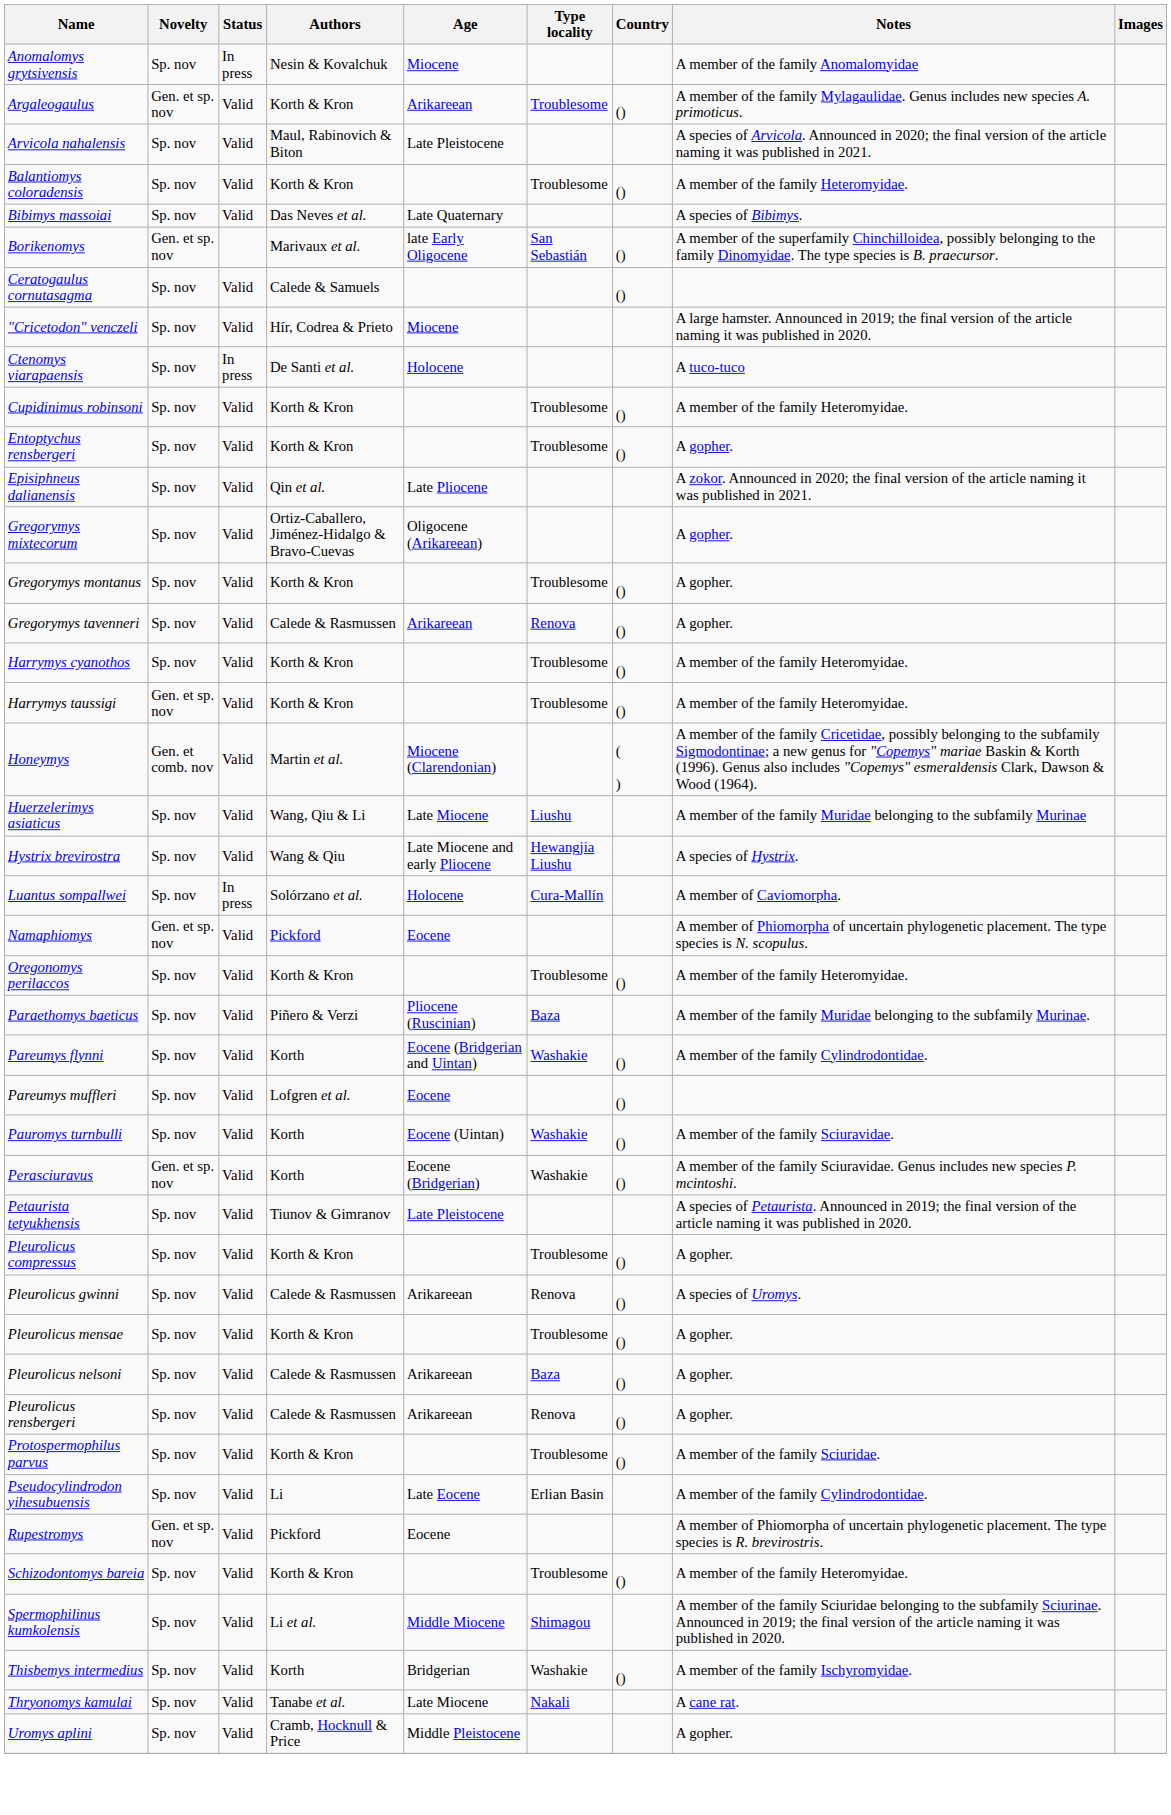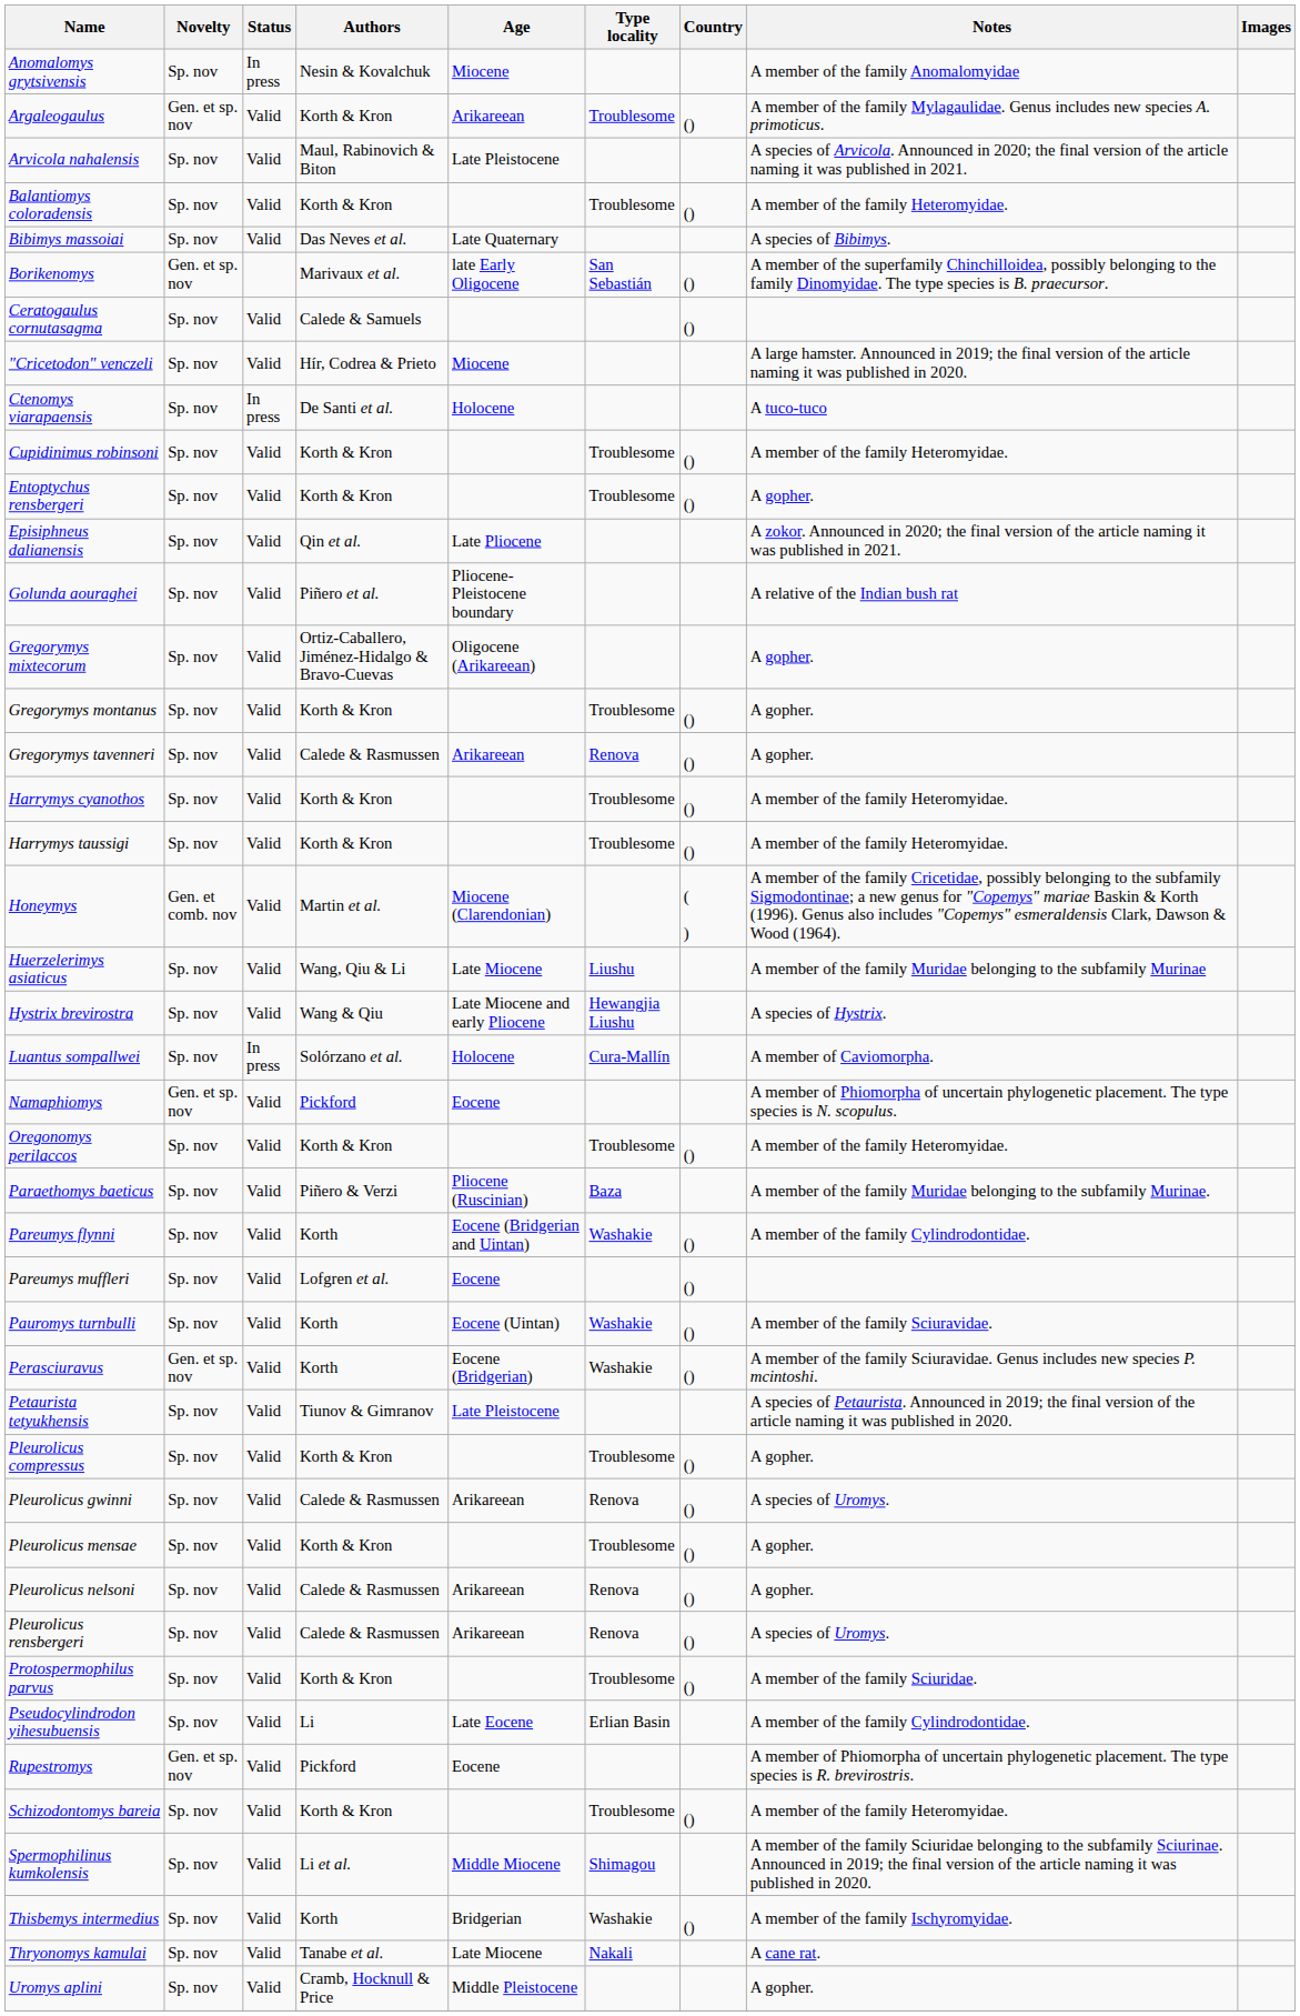 <table class="wikitable sortable" align="center" width="100%">
 <tr>
 <th>Name</th>
 <th>Novelty</th>
 <th>Status</th>
 <th>Authors</th>
 <th>Age</th>
 <th>Type locality</th>
 <th>Country</th>
 <th>Notes</th>
 <th>Images</th>
 </tr>
 <tr>
 <td><em><a href='#'>Anomalomys grytsivensis</a></em></td>
 <td>Sp. nov</td>
 <td>In press</td>
 <td>Nesin & Kovalchuk</td>
 <td><a href='#'>Miocene</a></td>
 <td></td>
 <td></td>
 <td>A member of the family <a href='#'>Anomalomyidae</a></td>
 <td></td>
 </tr>
 <tr>
 <td><em><a href='#'>Argaleogaulus</a></em></td>
 <td>Gen. et sp. nov</td>
 <td>Valid</td>
 <td>Korth & Kron</td>
 <td><a href='#'>Arikareean</a></td>
 <td><a href='#'>Troublesome</a></td>
 <td><br>()</td>
 <td>A member of the family <a href='#'>Mylagaulidae</a>. Genus includes new species <em>A. primoticus</em>.</td>
 <td></td>
 </tr>
 <tr>
 <td><em><a href='#'>Arvicola nahalensis</a></em></td>
 <td>Sp. nov</td>
 <td>Valid</td>
 <td>Maul, Rabinovich & Biton</td>
 <td>Late Pleistocene</td>
 <td></td>
 <td></td>
 <td>A species of <em><a href='#'>Arvicola</a></em>. Announced in 2020; the final version of the article naming it was published in 2021.</td>
 <td></td>
 </tr>
 <tr>
 <td><em><a href='#'>Balantiomys coloradensis</a></em></td>
 <td>Sp. nov</td>
 <td>Valid</td>
 <td>Korth & Kron</td>
 <td></td>
 <td>Troublesome</td>
 <td><br>()</td>
 <td>A member of the family <a href='#'>Heteromyidae</a>.</td>
 <td></td>
 </tr>
 <tr>
 <td><em><a href='#'>Bibimys massoiai</a></em></td>
 <td>Sp. nov</td>
 <td>Valid</td>
 <td>Das Neves <em>et al.</em></td>
 <td>Late Quaternary</td>
 <td></td>
 <td></td>
 <td>A species of <em><a href='#'>Bibimys</a></em>.</td>
 <td></td>
 </tr>
 <tr>
 <td><em><a href='#'>Borikenomys</a></em></td>
 <td>Gen. et sp. nov</td>
 <td></td>
 <td>Marivaux <em>et al.</em></td>
 <td>late <a href='#'>Early Oligocene</a></td>
 <td><a href='#'>San Sebastián</a></td>
 <td><br>()</td>
 <td>A member of the superfamily <a href='#'>Chinchilloidea</a>, possibly belonging to the family <a href='#'>Dinomyidae</a>. The type species is <em>B. praecursor</em>.</td>
 <td></td>
 </tr>
 <tr>
 <td><em><a href='#'>Ceratogaulus cornutasagma</a></em></td>
 <td>Sp. nov</td>
 <td>Valid</td>
 <td>Calede & Samuels</td>
 <td></td>
 <td></td>
 <td><br>()</td>
 <td></td>
 <td></td>
 </tr>
 <tr>
 <td><em><a href='#'>"Cricetodon" venczeli</a></em></td>
 <td>Sp. nov</td>
 <td>Valid</td>
 <td>Hír, Codrea & Prieto</td>
 <td><a href='#'>Miocene</a></td>
 <td></td>
 <td></td>
 <td>A large hamster. Announced in 2019; the final version of the article naming it was published in 2020.</td>
 <td></td>
 </tr>
 <tr>
 <td><em><a href='#'>Ctenomys viarapaensis</a></em></td>
 <td>Sp. nov</td>
 <td>In press</td>
 <td>De Santi <em>et al.</em></td>
 <td><a href='#'>Holocene</a></td>
 <td></td>
 <td></td>
 <td>A <a href='#'>tuco-tuco</a></td>
 <td></td>
 </tr>
 <tr>
 <td><em><a href='#'>Cupidinimus robinsoni</a></em></td>
 <td>Sp. nov</td>
 <td>Valid</td>
 <td>Korth & Kron</td>
 <td></td>
 <td>Troublesome</td>
 <td><br>()</td>
 <td>A member of the family Heteromyidae.</td>
 <td></td>
 </tr>
 <tr>
 <td><em><a href='#'>Entoptychus rensbergeri</a></em></td>
 <td>Sp. nov</td>
 <td>Valid</td>
 <td>Korth & Kron</td>
 <td></td>
 <td>Troublesome</td>
 <td><br>()</td>
 <td>A <a href='#'>gopher</a>.</td>
 <td></td>
 </tr>
 <tr>
 <td><em><a href='#'>Episiphneus dalianensis</a></em></td>
 <td>Sp. nov</td>
 <td>Valid</td>
 <td>Qin <em>et al.</em></td>
 <td>Late <a href='#'>Pliocene</a></td>
 <td></td>
 <td></td>
 <td>A <a href='#'>zokor</a>. Announced in 2020; the final version of the article naming it was published in 2021.</td>
 <td></td>
 </tr>
 <tr>
+<td><em><a href='#'>Golunda aouraghei</a></em></td>
+<td>Sp. nov</td>
+<td>Valid</td>
+<td>Piñero <em>et al.</em></td>
+<td>Pliocene-Pleistocene boundary</td>
+<td></td>
+<td></td>
+<td>A relative of the <a href='#'>Indian bush rat</a></td>
+<td></td>
+</tr>
+<tr>
 <td><em><a href='#'>Gregorymys mixtecorum</a></em></td>
 <td>Sp. nov</td>
 <td>Valid</td>
 <td>Ortiz-Caballero, Jiménez-Hidalgo & Bravo-Cuevas</td>
 <td>Oligocene (<a href='#'>Arikareean</a>)</td>
 <td></td>
 <td></td>
 <td>A <a href='#'>gopher</a>.</td>
 <td></td>
 </tr>
 <tr>
 <td><em>Gregorymys montanus</em></td>
 <td>Sp. nov</td>
 <td>Valid</td>
 <td>Korth & Kron</td>
 <td></td>
 <td>Troublesome</td>
 <td><br>()</td>
 <td>A gopher.</td>
 <td></td>
 </tr>
 <tr>
 <td><em>Gregorymys tavenneri</em></td>
 <td>Sp. nov</td>
 <td>Valid</td>
 <td>Calede & Rasmussen</td>
 <td><a href='#'>Arikareean</a></td>
 <td><a href='#'>Renova</a></td>
 <td><br>()</td>
 <td>A gopher.</td>
 <td></td>
 </tr>
 <tr>
 <td><em><a href='#'>Harrymys cyanothos</a></em></td>
 <td>Sp. nov</td>
 <td>Valid</td>
 <td>Korth & Kron</td>
 <td></td>
 <td>Troublesome</td>
 <td><br>()</td>
 <td>A member of the family Heteromyidae.</td>
 <td></td>
 </tr>
 <tr>
 <td><em>Harrymys taussigi</em></td>
-<td>Gen. et sp. nov</td>
+<td>Sp. nov</td>
 <td>Valid</td>
 <td>Korth & Kron</td>
 <td></td>
 <td>Troublesome</td>
 <td><br>()</td>
 <td>A member of the family Heteromyidae.</td>
 <td></td>
 </tr>
 <tr>
 <td><em><a href='#'>Honeymys</a></em></td>
 <td>Gen. et comb. nov</td>
 <td>Valid</td>
 <td>Martin <em>et al.</em></td>
 <td><a href='#'>Miocene</a> (<a href='#'>Clarendonian</a>)</td>
 <td></td>
 <td><br>(<br><br>)</td>
 <td>A member of the family <a href='#'>Cricetidae</a>, possibly belonging to the subfamily <a href='#'>Sigmodontinae</a>; a new genus for <em>"<a href='#'>Copemys</a>" mariae</em> Baskin & Korth (1996). Genus also includes <em>"Copemys" esmeraldensis</em> Clark, Dawson & Wood (1964).</td>
 <td></td>
 </tr>
 <tr>
 <td><em><a href='#'>Huerzelerimys asiaticus</a></em></td>
 <td>Sp. nov</td>
 <td>Valid</td>
 <td>Wang, Qiu & Li</td>
 <td>Late <a href='#'>Miocene</a></td>
 <td><a href='#'>Liushu</a></td>
 <td></td>
 <td>A member of the family <a href='#'>Muridae</a> belonging to the subfamily <a href='#'>Murinae</a></td>
 <td></td>
 </tr>
 <tr>
 <td><em><a href='#'>Hystrix brevirostra</a></em></td>
 <td>Sp. nov</td>
 <td>Valid</td>
 <td>Wang & Qiu</td>
 <td>Late Miocene and early <a href='#'>Pliocene</a></td>
 <td><a href='#'>Hewangjia</a><br><a href='#'>Liushu</a></td>
 <td></td>
 <td>A species of <em><a href='#'>Hystrix</a></em>.</td>
 <td></td>
 </tr>
 <tr>
 <td><em><a href='#'>Luantus sompallwei</a></em></td>
 <td>Sp. nov</td>
 <td>In press</td>
 <td>Solórzano <em>et al.</em></td>
 <td><a href='#'>Holocene</a></td>
 <td><a href='#'>Cura-Mallín</a></td>
 <td></td>
 <td>A member of <a href='#'>Caviomorpha</a>.</td>
 <td></td>
 </tr>
 <tr>
 <td><em><a href='#'>Namaphiomys</a></em></td>
 <td>Gen. et sp. nov</td>
 <td>Valid</td>
 <td><a href='#'>Pickford</a></td>
 <td><a href='#'>Eocene</a></td>
 <td></td>
 <td></td>
 <td>A member of <a href='#'>Phiomorpha</a> of uncertain phylogenetic placement. The type species is <em>N. scopulus</em>.</td>
 <td></td>
 </tr>
 <tr>
 <td><em><a href='#'>Oregonomys perilaccos</a></em></td>
 <td>Sp. nov</td>
 <td>Valid</td>
 <td>Korth & Kron</td>
 <td></td>
 <td>Troublesome</td>
 <td><br>()</td>
 <td>A member of the family Heteromyidae.</td>
 <td></td>
 </tr>
 <tr>
 <td><em><a href='#'>Paraethomys baeticus</a></em></td>
 <td>Sp. nov</td>
 <td>Valid</td>
 <td>Piñero & Verzi</td>
 <td><a href='#'>Pliocene</a> (<a href='#'>Ruscinian</a>)</td>
 <td><a href='#'>Baza</a></td>
 <td></td>
 <td>A member of the family <a href='#'>Muridae</a> belonging to the subfamily <a href='#'>Murinae</a>.</td>
 <td></td>
 </tr>
 <tr>
 <td><em><a href='#'>Pareumys flynni</a></em></td>
 <td>Sp. nov</td>
 <td>Valid</td>
 <td>Korth</td>
 <td><a href='#'>Eocene</a> (<a href='#'>Bridgerian</a> and <a href='#'>Uintan</a>)</td>
 <td><a href='#'>Washakie</a></td>
 <td><br>()</td>
 <td>A member of the family <a href='#'>Cylindrodontidae</a>.</td>
 <td></td>
 </tr>
 <tr>
 <td><em>Pareumys muffleri</em></td>
 <td>Sp. nov</td>
 <td>Valid</td>
 <td>Lofgren <em>et al.</em></td>
 <td><a href='#'>Eocene</a></td>
 <td></td>
 <td><br>()</td>
 <td></td>
 <td></td>
 </tr>
 <tr>
 <td><em><a href='#'>Pauromys turnbulli</a></em></td>
 <td>Sp. nov</td>
 <td>Valid</td>
 <td>Korth</td>
 <td><a href='#'>Eocene</a> (Uintan)</td>
 <td><a href='#'>Washakie</a></td>
 <td><br>()</td>
 <td>A member of the family <a href='#'>Sciuravidae</a>.</td>
 <td></td>
 </tr>
 <tr>
 <td><em><a href='#'>Perasciuravus</a></em></td>
 <td>Gen. et sp. nov</td>
 <td>Valid</td>
 <td>Korth</td>
 <td>Eocene (<a href='#'>Bridgerian</a>)</td>
 <td>Washakie</td>
 <td><br>()</td>
 <td>A member of the family Sciuravidae. Genus includes new species <em>P. mcintoshi</em>.</td>
 <td></td>
 </tr>
 <tr>
 <td><em><a href='#'>Petaurista tetyukhensis</a></em></td>
 <td>Sp. nov</td>
 <td>Valid</td>
 <td>Tiunov & Gimranov</td>
 <td><a href='#'>Late Pleistocene</a></td>
 <td></td>
 <td></td>
 <td>A species of <em><a href='#'>Petaurista</a></em>. Announced in 2019; the final version of the article naming it was published in 2020.</td>
 <td></td>
 </tr>
 <tr>
 <td><em><a href='#'>Pleurolicus compressus</a></em></td>
 <td>Sp. nov</td>
 <td>Valid</td>
 <td>Korth & Kron</td>
 <td></td>
 <td>Troublesome</td>
 <td><br>()</td>
 <td>A gopher.</td>
 <td></td>
 </tr>
 <tr>
 <td><em>Pleurolicus gwinni</em></td>
 <td>Sp. nov</td>
 <td>Valid</td>
 <td>Calede & Rasmussen</td>
 <td>Arikareean</td>
 <td>Renova</td>
 <td><br>()</td>
 <td>A species of <em><a href='#'>Uromys</a></em>.</td>
 <td></td>
 </tr>
 <tr>
 <td><em>Pleurolicus mensae</em></td>
 <td>Sp. nov</td>
 <td>Valid</td>
 <td>Korth & Kron</td>
 <td></td>
 <td>Troublesome</td>
 <td><br>()</td>
 <td>A gopher.</td>
 <td></td>
 </tr>
 <tr>
 <td><em>Pleurolicus nelsoni</em></td>
 <td>Sp. nov</td>
 <td>Valid</td>
 <td>Calede & Rasmussen</td>
 <td>Arikareean</td>
-<td><a href='#'>Baza</a></td>
+<td>Renova</td>
 <td><br>()</td>
 <td>A gopher.</td>
 <td></td>
 </tr>
 <tr>
 <td><em>Pleurolicus rensbergeri</em></td>
 <td>Sp. nov</td>
 <td>Valid</td>
 <td>Calede & Rasmussen</td>
 <td>Arikareean</td>
 <td>Renova</td>
 <td><br>()</td>
-<td>A gopher.</td>
+<td>A species of <em><a href='#'>Uromys</a></em>.</td>
 <td></td>
 </tr>
 <tr>
 <td><em><a href='#'>Protospermophilus parvus</a></em></td>
 <td>Sp. nov</td>
 <td>Valid</td>
 <td>Korth & Kron</td>
 <td></td>
 <td>Troublesome</td>
 <td><br>()</td>
 <td>A member of the family <a href='#'>Sciuridae</a>.</td>
 <td></td>
 </tr>
 <tr>
 <td><em><a href='#'>Pseudocylindrodon yihesubuensis</a></em></td>
 <td>Sp. nov</td>
 <td>Valid</td>
 <td>Li</td>
 <td>Late <a href='#'>Eocene</a></td>
 <td>Erlian Basin</td>
 <td></td>
 <td>A member of the family <a href='#'>Cylindrodontidae</a>.</td>
 <td></td>
 </tr>
 <tr>
 <td><em><a href='#'>Rupestromys</a></em></td>
 <td>Gen. et sp. nov</td>
 <td>Valid</td>
 <td>Pickford</td>
 <td>Eocene</td>
 <td></td>
 <td></td>
 <td>A member of Phiomorpha of uncertain phylogenetic placement. The type species is <em>R. brevirostris</em>.</td>
 <td></td>
 </tr>
 <tr>
 <td><em><a href='#'>Schizodontomys bareia</a></em></td>
 <td>Sp. nov</td>
 <td>Valid</td>
 <td>Korth & Kron</td>
 <td></td>
 <td>Troublesome</td>
 <td><br>()</td>
 <td>A member of the family Heteromyidae.</td>
 <td></td>
 </tr>
 <tr>
 <td><em><a href='#'>Spermophilinus kumkolensis</a></em></td>
 <td>Sp. nov</td>
 <td>Valid</td>
 <td>Li <em>et al.</em></td>
 <td><a href='#'>Middle Miocene</a></td>
 <td><a href='#'>Shimagou</a></td>
 <td></td>
 <td>A member of the family Sciuridae belonging to the subfamily <a href='#'>Sciurinae</a>. Announced in 2019; the final version of the article naming it was published in 2020.</td>
 <td></td>
 </tr>
 <tr>
 <td><em><a href='#'>Thisbemys intermedius</a></em></td>
 <td>Sp. nov</td>
 <td>Valid</td>
 <td>Korth</td>
 <td>Bridgerian</td>
 <td>Washakie</td>
 <td><br>()</td>
 <td>A member of the family <a href='#'>Ischyromyidae</a>.</td>
 <td></td>
 </tr>
 <tr>
 <td><em><a href='#'>Thryonomys kamulai</a></em></td>
 <td>Sp. nov</td>
 <td>Valid</td>
 <td>Tanabe <em>et al.</em></td>
 <td>Late Miocene</td>
 <td><a href='#'>Nakali</a></td>
 <td></td>
 <td>A <a href='#'>cane rat</a>.</td>
 <td></td>
 </tr>
 <tr>
 <td><em><a href='#'>Uromys aplini</a></em></td>
 <td>Sp. nov</td>
 <td>Valid</td>
 <td>Cramb, <a href='#'>Hocknull</a> & Price</td>
 <td>Middle <a href='#'>Pleistocene</a></td>
 <td></td>
 <td></td>
 <td>A gopher.</td>
 <td></td>
 </tr>
 <tr>
 </tr>
 </table>
